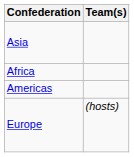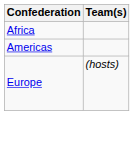 <table class="wikitable">
 <tr>
 <th>Confederation</th>
 <th>Team(s)</th>
-</tr>
-<tr>
-<td><a href='#'>Asia</a></td>
-<td><br><br><br></td>
 </tr>
 <tr>
 <td><a href='#'>Africa</a></td>
 <td></td>
 </tr>
 <tr>
 <td><a href='#'>Americas</a></td>
 <td><br></td>
 </tr>
 <tr>
 <td><a href='#'>Europe</a></td>
 <td> <em>(hosts)</em><br><br><br><br></td>
 </tr>
 </table>
